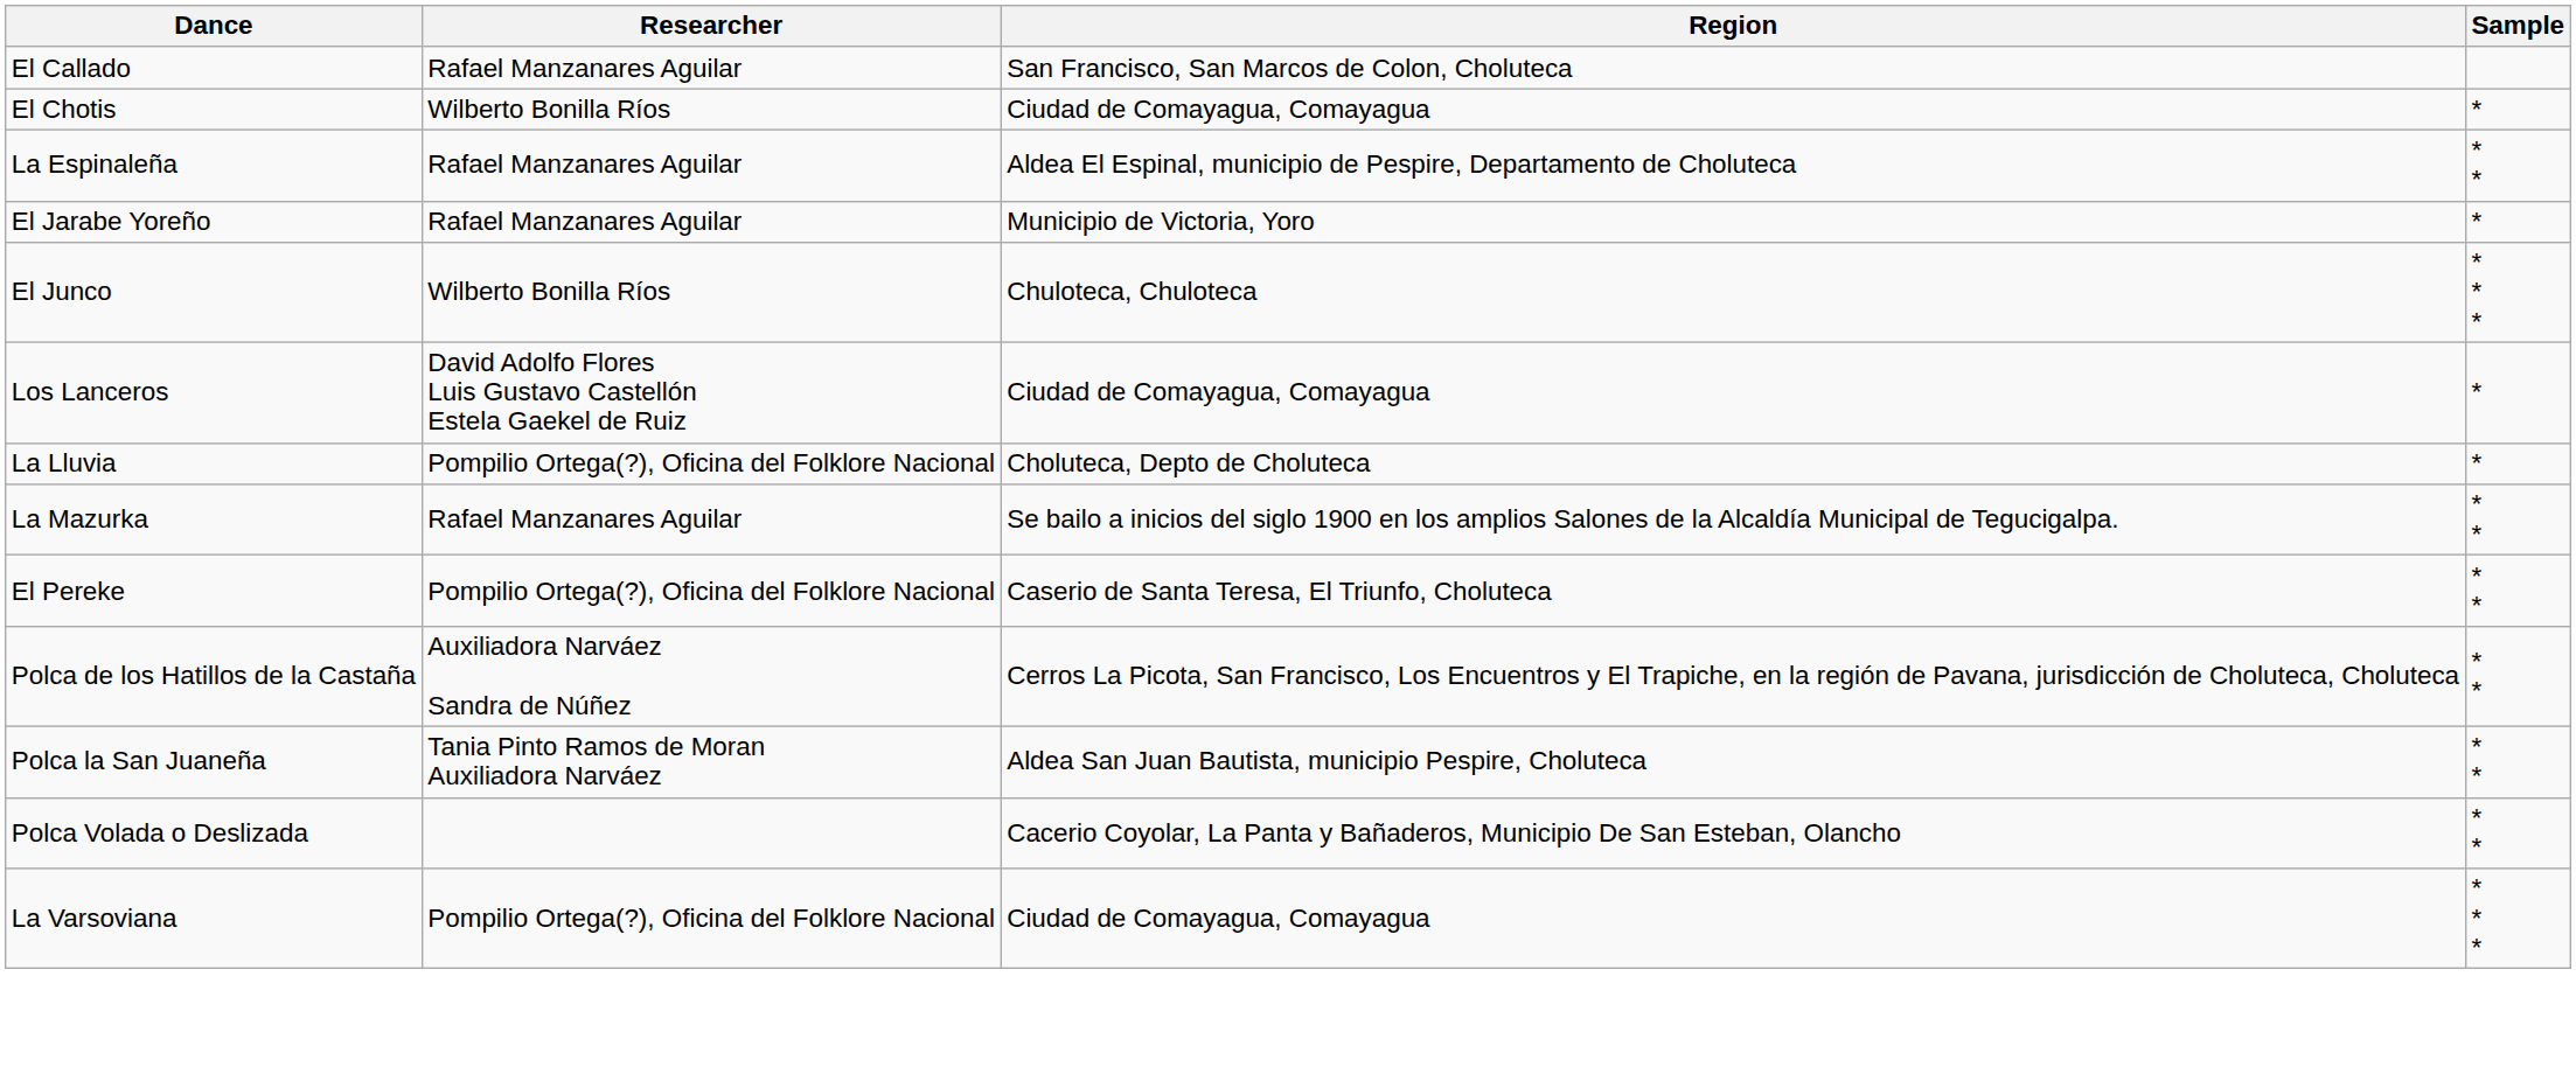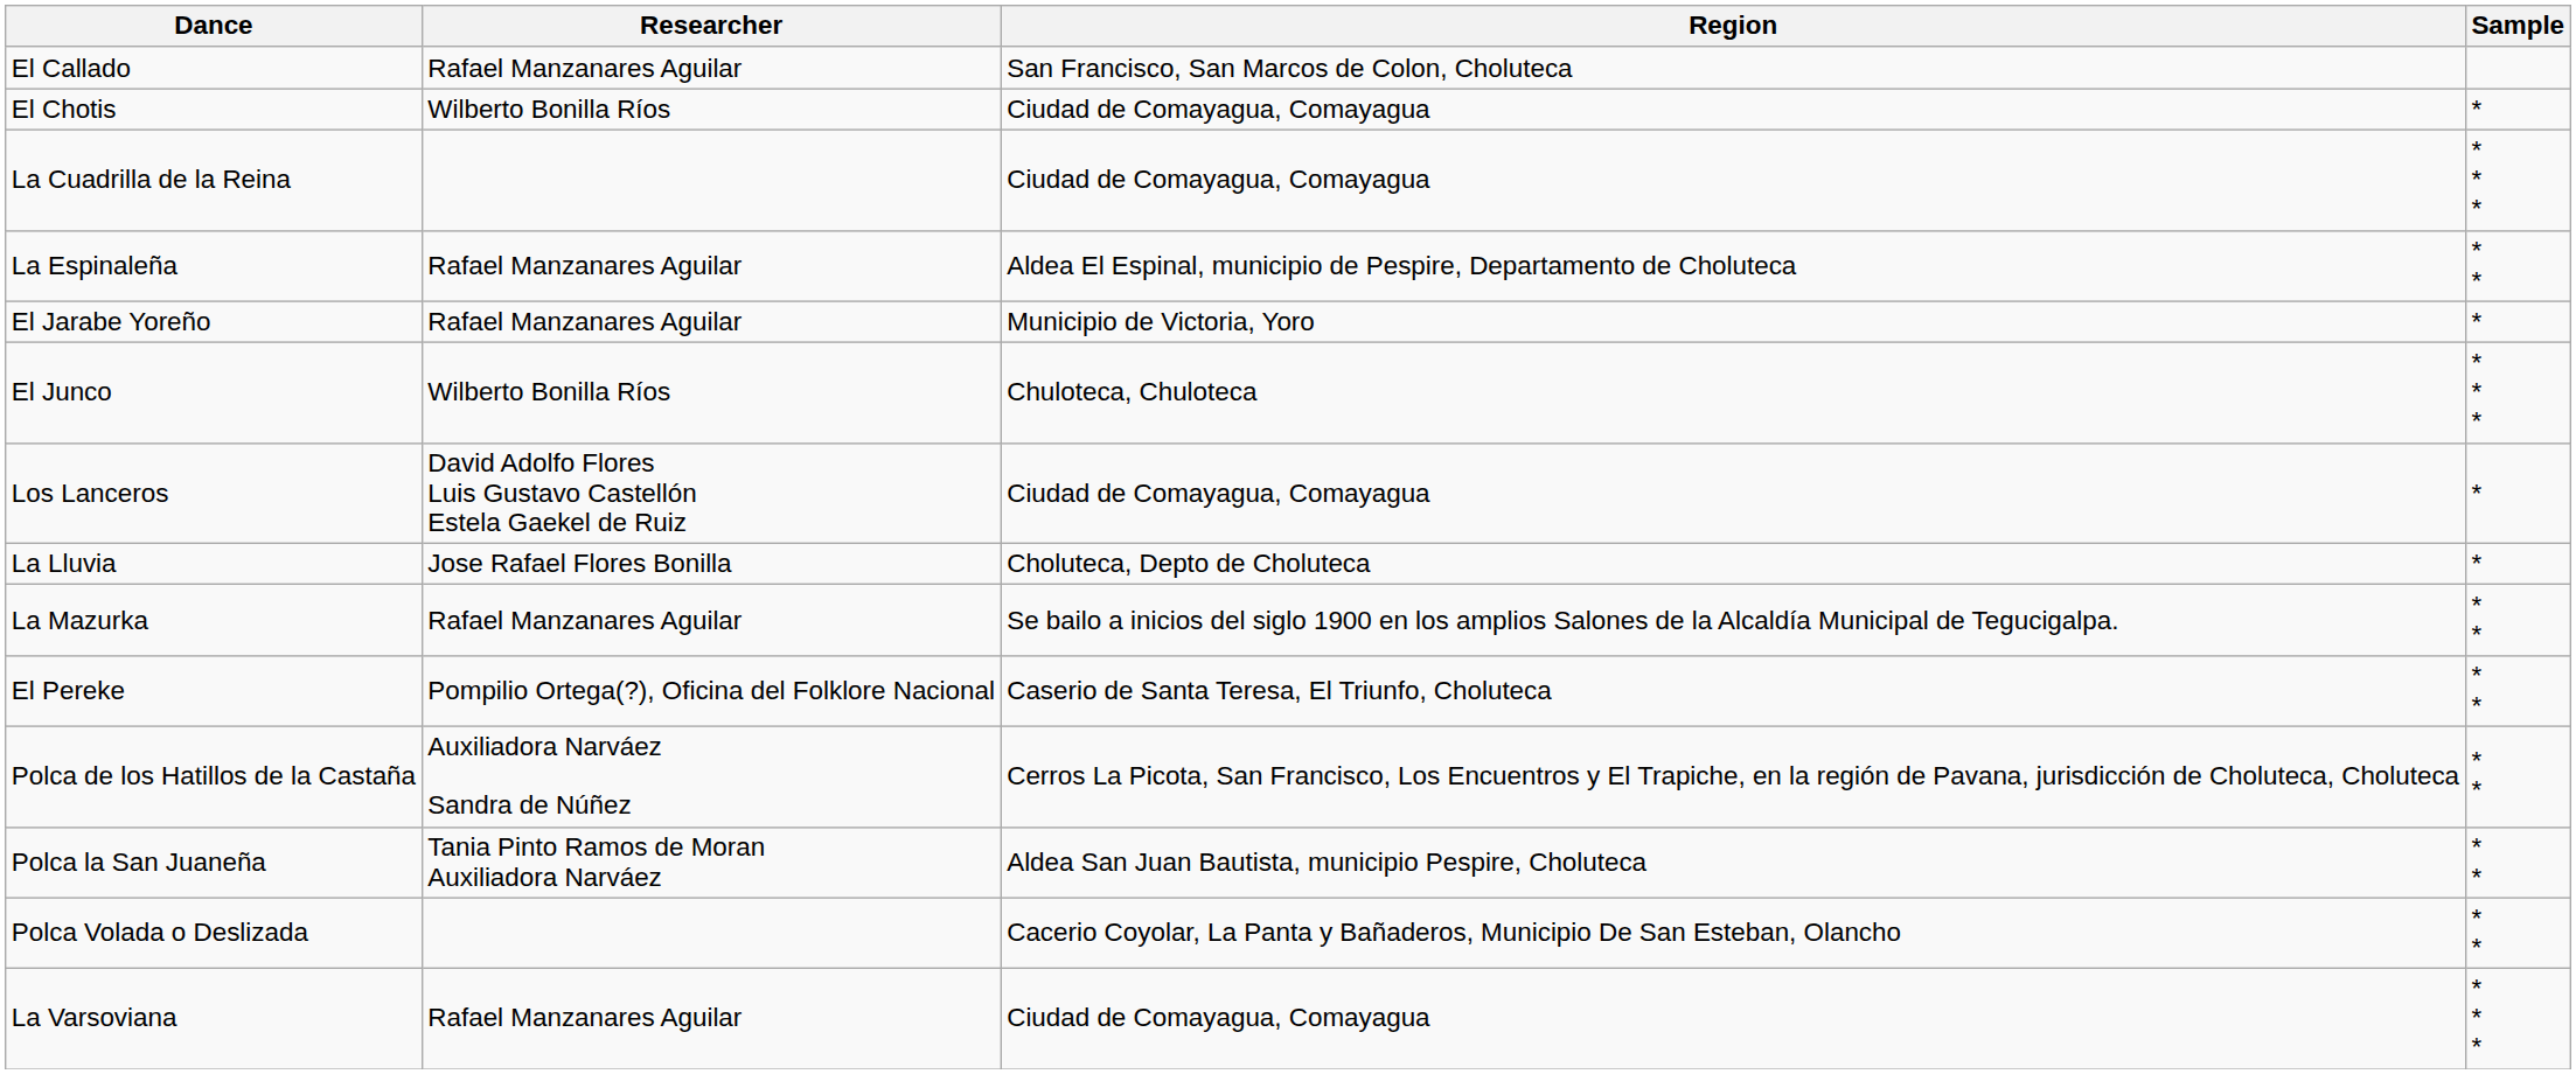 <table class="wikitable">
 <tr>
 <th>Dance</th>
 <th>Researcher</th>
 <th>Region</th>
 <th>Sample</th>
 </tr>
 <tr>
 <td>El Callado</td>
 <td>Rafael Manzanares Aguilar</td>
 <td>San Francisco, San Marcos de Colon, Choluteca</td>
 <td></td>
 </tr>
 <tr>
 <td>El Chotis</td>
 <td>Wilberto Bonilla Ríos</td>
 <td>Ciudad de Comayagua, Comayagua</td>
 <td>* </td>
+</tr>
+<tr>
+<td>La Cuadrilla de la Reina</td>
+<td></td>
+<td>Ciudad de Comayagua, Comayagua</td>
+<td>* <br>* <br>* </td>
 </tr>
 <tr>
 <td>La Espinaleña</td>
 <td>Rafael Manzanares Aguilar</td>
 <td>Aldea El Espinal, municipio de Pespire, Departamento de Choluteca</td>
 <td>* <br>* </td>
 </tr>
 <tr>
 <td>El Jarabe Yoreño</td>
 <td>Rafael Manzanares Aguilar</td>
 <td>Municipio de Victoria, Yoro</td>
 <td>* </td>
 </tr>
 <tr>
 <td>El Junco</td>
 <td>Wilberto Bonilla Ríos</td>
 <td>Chuloteca, Chuloteca</td>
 <td>* <br>* <br>* </td>
 </tr>
 <tr>
 <td>Los Lanceros</td>
 <td>David Adolfo Flores<br>Luis Gustavo Castellón<br>Estela Gaekel de Ruiz</td>
 <td>Ciudad de Comayagua, Comayagua</td>
 <td>* </td>
 </tr>
 <tr>
 <td>La Lluvia</td>
-<td>Pompilio Ortega(?), Oficina del Folklore Nacional</td>
+<td>Jose Rafael Flores Bonilla</td>
 <td>Choluteca, Depto de Choluteca</td>
 <td>* </td>
 </tr>
 <tr>
 <td>La Mazurka</td>
 <td>Rafael Manzanares Aguilar</td>
 <td>Se bailo a inicios del siglo 1900 en los amplios Salones de la Alcaldía Municipal de Tegucigalpa.</td>
 <td>* <br>* </td>
 </tr>
 <tr>
 <td>El Pereke</td>
 <td>Pompilio Ortega(?), Oficina del Folklore Nacional</td>
 <td>Caserio de Santa Teresa, El Triunfo, Choluteca</td>
 <td>* <br>* </td>
 </tr>
 <tr>
 <td>Polca de los Hatillos de la Castaña</td>
 <td>Auxiliadora Narváez<br><br>Sandra de Núñez</td>
 <td>Cerros La Picota, San Francisco, Los Encuentros y El Trapiche, en la región de Pavana, jurisdicción de Choluteca, Choluteca</td>
 <td>* <br>* </td>
 </tr>
 <tr>
 <td>Polca la San Juaneña</td>
 <td>Tania Pinto Ramos de Moran<br>Auxiliadora Narváez</td>
 <td>Aldea San Juan Bautista, municipio Pespire, Choluteca</td>
 <td>* <br>* </td>
 </tr>
 <tr>
 <td>Polca Volada o Deslizada</td>
 <td></td>
 <td>Cacerio Coyolar, La Panta y Bañaderos, Municipio De San Esteban, Olancho</td>
 <td>* <br>* </td>
 </tr>
 <tr>
 <td>La Varsoviana</td>
-<td>Pompilio Ortega(?), Oficina del Folklore Nacional</td>
+<td>Rafael Manzanares Aguilar</td>
 <td>Ciudad de Comayagua, Comayagua</td>
 <td>* <br>* <br>* </td>
 </tr>
 </table>
